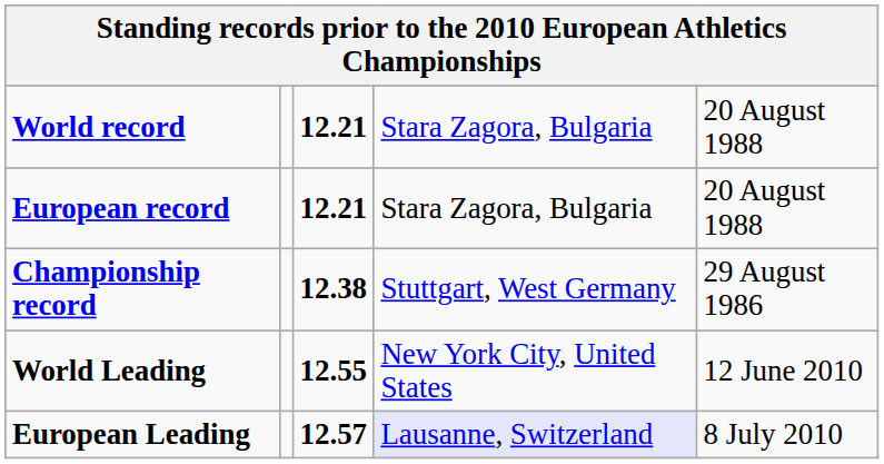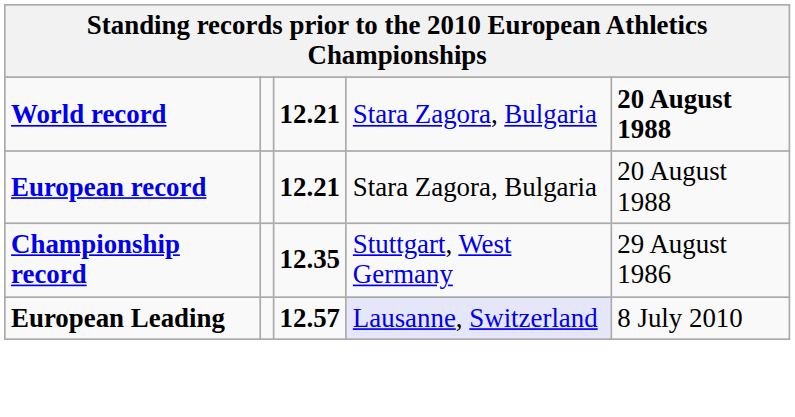 <table class="wikitable" width=75%>
 <tr>
 <th colspan="5">Standing records prior to the 2010 European Athletics Championships</th>
 </tr>
 <tr>
 <td><strong><a href='#'>World record</a></strong></td>
 <td></td>
 <td><strong>12.21</strong></td>
 <td><a href='#'>Stara Zagora</a>, <a href='#'>Bulgaria</a></td>
-<td>20 August 1988</td>
+<td><strong>20 August 1988</strong></td>
 </tr>
 <tr>
 <td><strong><a href='#'>European record</a></strong></td>
 <td></td>
 <td><strong>12.21</strong></td>
 <td>Stara Zagora, Bulgaria</td>
 <td>20 August 1988</td>
 </tr>
 <tr>
 <td><strong><a href='#'>Championship record</a></strong></td>
 <td></td>
-<td><strong>12.38</strong></td>
+<td><strong>12.35</strong></td>
 <td><a href='#'>Stuttgart</a>, <a href='#'>West Germany</a></td>
 <td>29 August 1986</td>
-</tr>
-<tr>
-<td><strong>World Leading</strong></td>
-<td></td>
-<td><strong>12.55</strong></td>
-<td><a href='#'>New York City</a>, <a href='#'>United States</a></td>
-<td>12 June 2010</td>
 </tr>
 <tr>
 <td><strong>European Leading</strong></td>
 <td></td>
 <td><strong>12.57</strong></td>
 <td style="background: lavender;"><a href='#'>Lausanne</a>, <a href='#'>Switzerland</a></td>
 <td>8 July 2010</td>
 </tr>
 </table>
